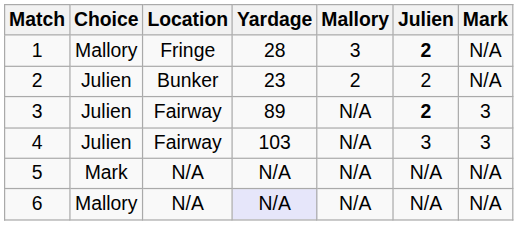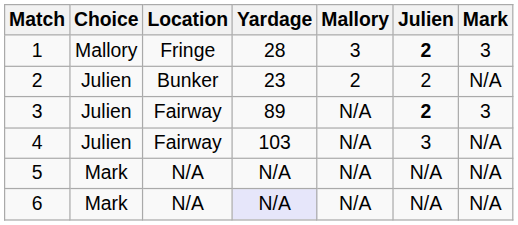 <table class="wikitable" style="text-align:center;">
 <tr>
 <th>Match</th>
 <th>Choice</th>
 <th>Location</th>
 <th>Yardage</th>
 <th>Mallory</th>
 <th>Julien</th>
 <th>Mark</th>
 </tr>
 <tr>
 <td>1</td>
 <td>Mallory</td>
 <td>Fringe</td>
 <td>28</td>
 <td>3</td>
 <td><strong>2</strong></td>
-<td>N/A</td>
+<td>3</td>
 </tr>
 <tr>
 <td>2</td>
 <td>Julien</td>
 <td>Bunker</td>
 <td>23</td>
 <td>2</td>
 <td>2</td>
 <td>N/A</td>
 </tr>
 <tr>
 <td>3</td>
 <td>Julien</td>
 <td>Fairway</td>
 <td>89</td>
 <td>N/A</td>
 <td><strong>2</strong></td>
 <td>3</td>
 </tr>
 <tr>
 <td>4</td>
 <td>Julien</td>
 <td>Fairway</td>
 <td>103</td>
 <td>N/A</td>
 <td>3</td>
-<td>3</td>
+<td>N/A</td>
 </tr>
 <tr>
 <td>5</td>
 <td>Mark</td>
 <td>N/A</td>
 <td>N/A</td>
 <td>N/A</td>
 <td>N/A</td>
 <td>N/A</td>
 </tr>
 <tr>
 <td>6</td>
-<td>Mallory</td>
+<td>Mark</td>
 <td>N/A</td>
 <td style="background: lavender;">N/A</td>
 <td>N/A</td>
 <td>N/A</td>
 <td>N/A</td>
 </tr>
 </table>
